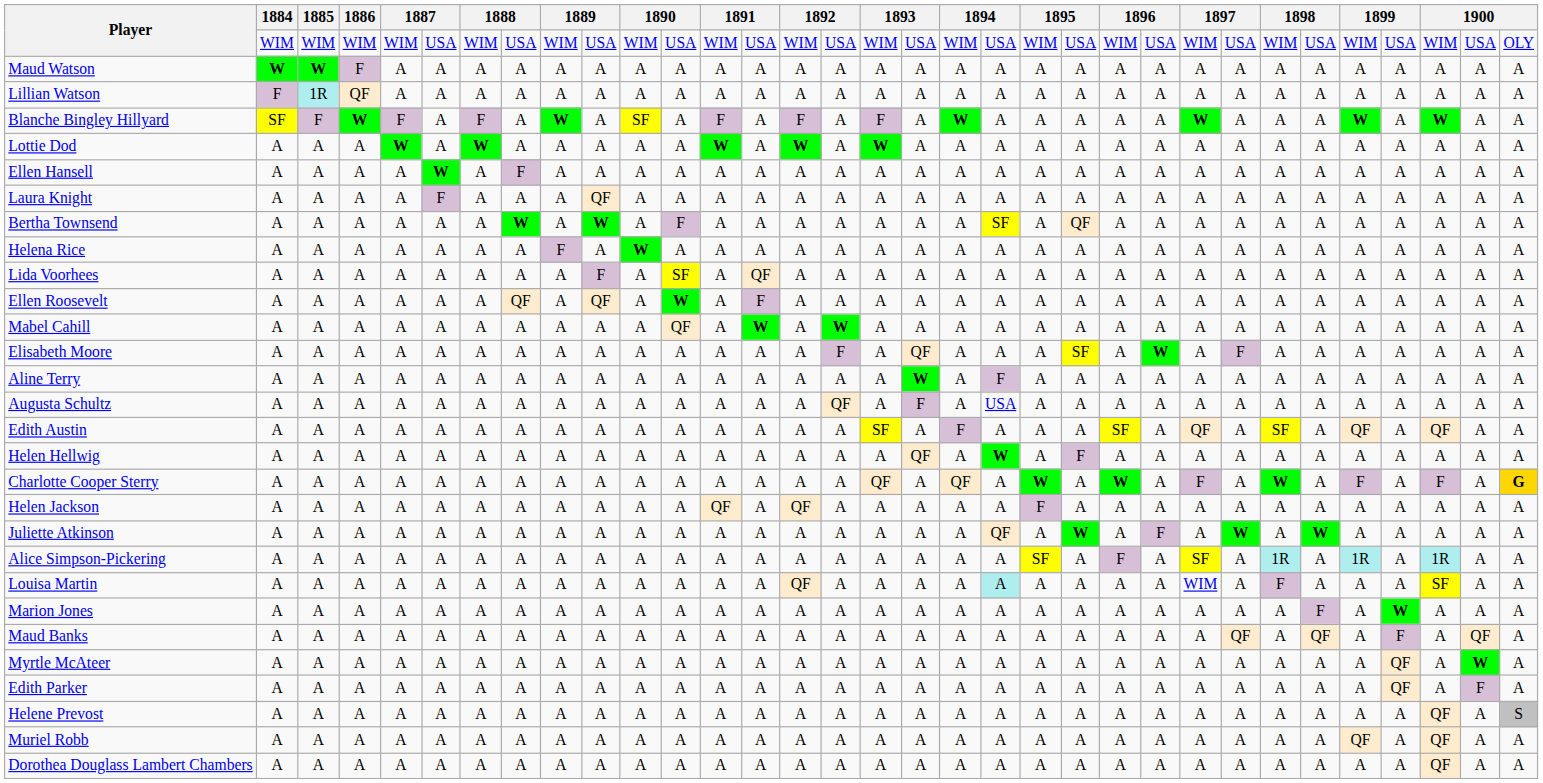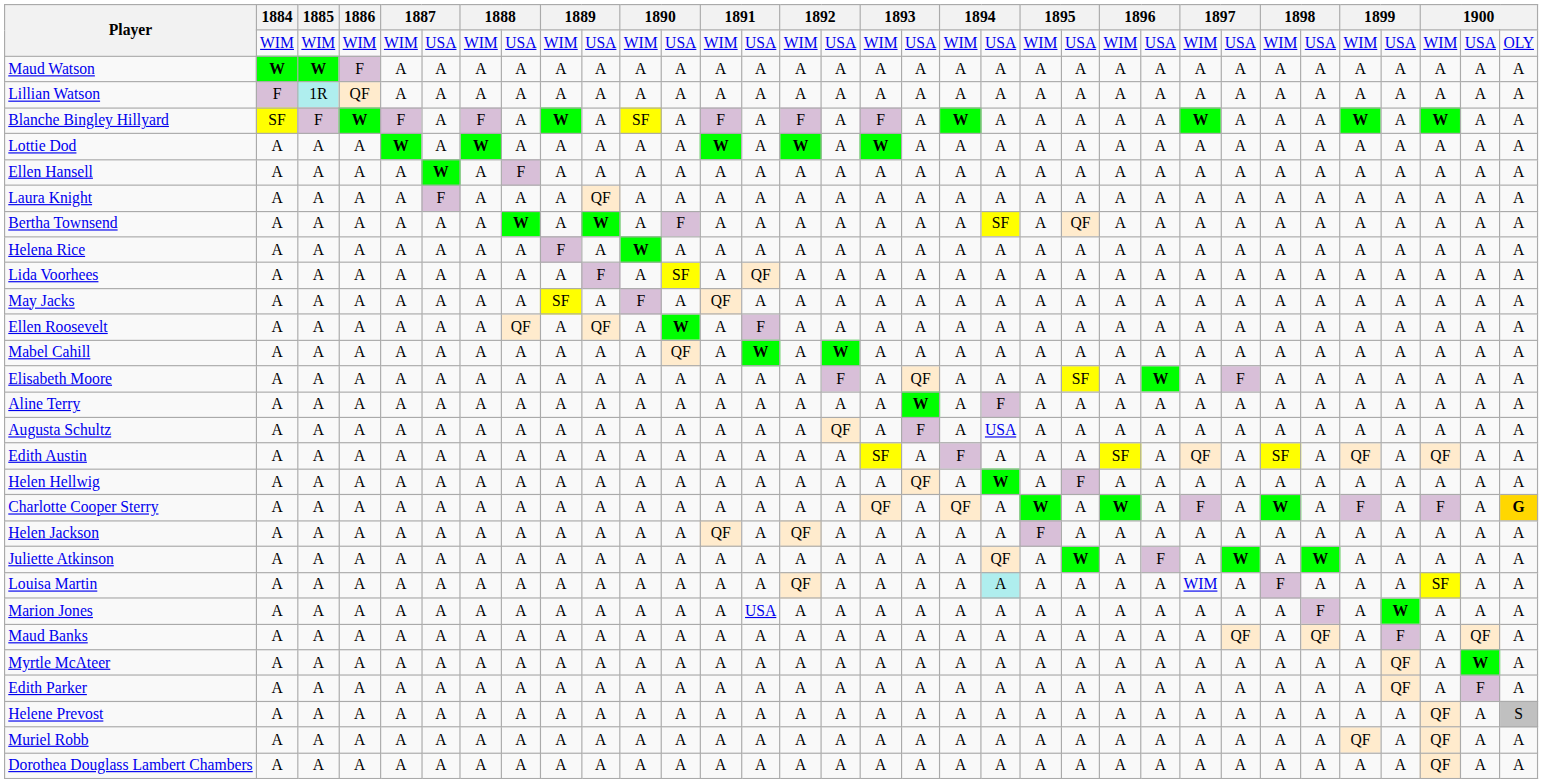 <table class="wikitable" style="font-size:85%;">
 <tr>
 <th rowspan="2">Player</th>
 <th>1884</th>
 <th>1885</th>
 <th>1886</th>
 <th colspan="2">1887</th>
 <th colspan="2">1888</th>
 <th colspan="2">1889</th>
 <th colspan="2">1890</th>
 <th colspan="2">1891</th>
 <th colspan="2">1892</th>
 <th colspan="2">1893</th>
 <th colspan="2">1894</th>
 <th colspan="2">1895</th>
 <th colspan="2">1896</th>
 <th colspan="2">1897</th>
 <th colspan="2">1898</th>
 <th colspan="2">1899</th>
 <th colspan="3">1900</th>
 </tr>
 <tr>
 <td><a href='#'>WIM</a></td>
 <td><a href='#'>WIM</a></td>
 <td><a href='#'>WIM</a></td>
 <td><a href='#'>WIM</a></td>
 <td><a href='#'>USA</a></td>
 <td><a href='#'>WIM</a></td>
 <td><a href='#'>USA</a></td>
 <td><a href='#'>WIM</a></td>
 <td><a href='#'>USA</a></td>
 <td><a href='#'>WIM</a></td>
 <td><a href='#'>USA</a></td>
 <td><a href='#'>WIM</a></td>
 <td><a href='#'>USA</a></td>
 <td><a href='#'>WIM</a></td>
 <td><a href='#'>USA</a></td>
 <td><a href='#'>WIM</a></td>
 <td><a href='#'>USA</a></td>
 <td><a href='#'>WIM</a></td>
 <td><a href='#'>USA</a></td>
 <td><a href='#'>WIM</a></td>
 <td><a href='#'>USA</a></td>
 <td><a href='#'>WIM</a></td>
 <td><a href='#'>USA</a></td>
 <td><a href='#'>WIM</a></td>
 <td><a href='#'>USA</a></td>
 <td><a href='#'>WIM</a></td>
 <td><a href='#'>USA</a></td>
 <td><a href='#'>WIM</a></td>
 <td><a href='#'>USA</a></td>
 <td><a href='#'>WIM</a></td>
 <td><a href='#'>USA</a></td>
 <td><a href='#'>OLY</a></td>
 </tr>
 <tr align="center">
 <td align="left"> <a href='#'>Maud Watson</a></td>
 <td style="background:#00ff00;"><strong>W</strong></td>
 <td style="background:#00ff00;"><strong>W</strong></td>
 <td style="background:#D8BFD8;">F</td>
 <td>A</td>
 <td>A</td>
 <td>A</td>
 <td>A</td>
 <td>A</td>
 <td>A</td>
 <td>A</td>
 <td>A</td>
 <td>A</td>
 <td>A</td>
 <td>A</td>
 <td>A</td>
 <td>A</td>
 <td>A</td>
 <td>A</td>
 <td>A</td>
 <td>A</td>
 <td>A</td>
 <td>A</td>
 <td>A</td>
 <td>A</td>
 <td>A</td>
 <td>A</td>
 <td>A</td>
 <td>A</td>
 <td>A</td>
 <td>A</td>
 <td>A</td>
 <td>A</td>
 </tr>
 <tr align="center">
 <td align="left"> <a href='#'>Lillian Watson</a></td>
 <td style="background:#D8BFD8;">F</td>
 <td style="background:#afeeee;">1R</td>
 <td style="background:#ffebcd;">QF</td>
 <td>A</td>
 <td>A</td>
 <td>A</td>
 <td>A</td>
 <td>A</td>
 <td>A</td>
 <td>A</td>
 <td>A</td>
 <td>A</td>
 <td>A</td>
 <td>A</td>
 <td>A</td>
 <td>A</td>
 <td>A</td>
 <td>A</td>
 <td>A</td>
 <td>A</td>
 <td>A</td>
 <td>A</td>
 <td>A</td>
 <td>A</td>
 <td>A</td>
 <td>A</td>
 <td>A</td>
 <td>A</td>
 <td>A</td>
 <td>A</td>
 <td>A</td>
 <td>A</td>
 </tr>
 <tr align="center">
 <td align="left"> <a href='#'>Blanche Bingley Hillyard</a></td>
 <td style="background:yellow;">SF</td>
 <td style="background:#D8BFD8;">F</td>
 <td style="background:#00ff00;"><strong>W</strong></td>
 <td style="background:#D8BFD8;">F</td>
 <td>A</td>
 <td style="background:#D8BFD8;">F</td>
 <td>A</td>
 <td style="background:#00ff00;"><strong>W</strong></td>
 <td>A</td>
 <td style="background:yellow;">SF</td>
 <td>A</td>
 <td style="background:#D8BFD8;">F</td>
 <td>A</td>
 <td style="background:#D8BFD8;">F</td>
 <td>A</td>
 <td style="background:#D8BFD8;">F</td>
 <td>A</td>
 <td style="background:#00ff00;"><strong>W</strong></td>
 <td>A</td>
 <td>A</td>
 <td>A</td>
 <td>A</td>
 <td>A</td>
 <td style="background:#00ff00;"><strong>W</strong></td>
 <td>A</td>
 <td>A</td>
 <td>A</td>
 <td style="background:#00ff00;"><strong>W</strong></td>
 <td>A</td>
 <td style="background:#00ff00;"><strong>W</strong></td>
 <td>A</td>
 <td>A</td>
 </tr>
 <tr align="center">
 <td align="left"> <a href='#'>Lottie Dod</a></td>
 <td>A</td>
 <td>A</td>
 <td>A</td>
 <td style="background:#00ff00;"><strong>W</strong></td>
 <td>A</td>
 <td style="background:#00ff00;"><strong>W</strong></td>
 <td>A</td>
 <td>A</td>
 <td>A</td>
 <td>A</td>
 <td>A</td>
 <td style="background:#00ff00;"><strong>W</strong></td>
 <td>A</td>
 <td style="background:#00ff00;"><strong>W</strong></td>
 <td>A</td>
 <td style="background:#00ff00;"><strong>W</strong></td>
 <td>A</td>
 <td>A</td>
 <td>A</td>
 <td>A</td>
 <td>A</td>
 <td>A</td>
 <td>A</td>
 <td>A</td>
 <td>A</td>
 <td>A</td>
 <td>A</td>
 <td>A</td>
 <td>A</td>
 <td>A</td>
 <td>A</td>
 <td>A</td>
 </tr>
 <tr align="center">
 <td align="left"> <a href='#'>Ellen Hansell</a></td>
 <td>A</td>
 <td>A</td>
 <td>A</td>
 <td>A</td>
 <td style="background:#00ff00;"><strong>W</strong></td>
 <td>A</td>
 <td style="background:#D8BFD8;">F</td>
 <td>A</td>
 <td>A</td>
 <td>A</td>
 <td>A</td>
 <td>A</td>
 <td>A</td>
 <td>A</td>
 <td>A</td>
 <td>A</td>
 <td>A</td>
 <td>A</td>
 <td>A</td>
 <td>A</td>
 <td>A</td>
 <td>A</td>
 <td>A</td>
 <td>A</td>
 <td>A</td>
 <td>A</td>
 <td>A</td>
 <td>A</td>
 <td>A</td>
 <td>A</td>
 <td>A</td>
 <td>A</td>
 </tr>
 <tr align="center">
 <td align="left"> <a href='#'>Laura Knight</a></td>
 <td>A</td>
 <td>A</td>
 <td>A</td>
 <td>A</td>
 <td style="background:#D8BFD8;">F</td>
 <td>A</td>
 <td>A</td>
 <td>A</td>
 <td style="background:#ffebcd;">QF</td>
 <td>A</td>
 <td>A</td>
 <td>A</td>
 <td>A</td>
 <td>A</td>
 <td>A</td>
 <td>A</td>
 <td>A</td>
 <td>A</td>
 <td>A</td>
 <td>A</td>
 <td>A</td>
 <td>A</td>
 <td>A</td>
 <td>A</td>
 <td>A</td>
 <td>A</td>
 <td>A</td>
 <td>A</td>
 <td>A</td>
 <td>A</td>
 <td>A</td>
 <td>A</td>
 </tr>
 <tr align="center">
 <td align="left"> <a href='#'>Bertha Townsend</a></td>
 <td>A</td>
 <td>A</td>
 <td>A</td>
 <td>A</td>
 <td>A</td>
 <td>A</td>
 <td style="background:#00ff00;"><strong>W</strong></td>
 <td>A</td>
 <td style="background:#00ff00;"><strong>W</strong></td>
 <td>A</td>
 <td style="background:#D8BFD8;">F</td>
 <td>A</td>
 <td>A</td>
 <td>A</td>
 <td>A</td>
 <td>A</td>
 <td>A</td>
 <td>A</td>
 <td style="background:yellow;">SF</td>
 <td>A</td>
 <td style="background:#ffebcd;">QF</td>
 <td>A</td>
 <td>A</td>
 <td>A</td>
 <td>A</td>
 <td>A</td>
 <td>A</td>
 <td>A</td>
 <td>A</td>
 <td>A</td>
 <td>A</td>
 <td>A</td>
 </tr>
 <tr align="center">
 <td align="left"> <a href='#'>Helena Rice</a></td>
 <td>A</td>
 <td>A</td>
 <td>A</td>
 <td>A</td>
 <td>A</td>
 <td>A</td>
 <td>A</td>
 <td style="background:#D8BFD8;">F</td>
 <td>A</td>
 <td style="background:#00ff00;"><strong>W</strong></td>
 <td>A</td>
 <td>A</td>
 <td>A</td>
 <td>A</td>
 <td>A</td>
 <td>A</td>
 <td>A</td>
 <td>A</td>
 <td>A</td>
 <td>A</td>
 <td>A</td>
 <td>A</td>
 <td>A</td>
 <td>A</td>
 <td>A</td>
 <td>A</td>
 <td>A</td>
 <td>A</td>
 <td>A</td>
 <td>A</td>
 <td>A</td>
 <td>A</td>
 </tr>
 <tr align="center">
 <td align="left"> <a href='#'>Lida Voorhees</a></td>
 <td>A</td>
 <td>A</td>
 <td>A</td>
 <td>A</td>
 <td>A</td>
 <td>A</td>
 <td>A</td>
 <td>A</td>
 <td style="background:#D8BFD8;">F</td>
 <td>A</td>
 <td style="background:yellow;">SF</td>
 <td>A</td>
 <td style="background:#ffebcd;">QF</td>
 <td>A</td>
 <td>A</td>
 <td>A</td>
 <td>A</td>
 <td>A</td>
 <td>A</td>
 <td>A</td>
 <td>A</td>
 <td>A</td>
 <td>A</td>
 <td>A</td>
 <td>A</td>
 <td>A</td>
 <td>A</td>
 <td>A</td>
 <td>A</td>
 <td>A</td>
 <td>A</td>
 <td>A</td>
 </tr>
 <tr align="center">
+<td align="left"> <a href='#'>May Jacks</a></td>
+<td>A</td>
+<td>A</td>
+<td>A</td>
+<td>A</td>
+<td>A</td>
+<td>A</td>
+<td>A</td>
+<td style="background:yellow;">SF</td>
+<td>A</td>
+<td style="background:#D8BFD8;">F</td>
+<td>A</td>
+<td style="background:#ffebcd;">QF</td>
+<td>A</td>
+<td>A</td>
+<td>A</td>
+<td>A</td>
+<td>A</td>
+<td>A</td>
+<td>A</td>
+<td>A</td>
+<td>A</td>
+<td>A</td>
+<td>A</td>
+<td>A</td>
+<td>A</td>
+<td>A</td>
+<td>A</td>
+<td>A</td>
+<td>A</td>
+<td>A</td>
+<td>A</td>
+<td>A</td>
+</tr>
+<tr align="center">
 <td align="left"> <a href='#'>Ellen Roosevelt</a></td>
 <td>A</td>
 <td>A</td>
 <td>A</td>
 <td>A</td>
 <td>A</td>
 <td>A</td>
 <td style="background:#ffebcd;">QF</td>
 <td>A</td>
 <td style="background:#ffebcd;">QF</td>
 <td>A</td>
 <td style="background:#00ff00;"><strong>W</strong></td>
 <td>A</td>
 <td style="background:#D8BFD8;">F</td>
 <td>A</td>
 <td>A</td>
 <td>A</td>
 <td>A</td>
 <td>A</td>
 <td>A</td>
 <td>A</td>
 <td>A</td>
 <td>A</td>
 <td>A</td>
 <td>A</td>
 <td>A</td>
 <td>A</td>
 <td>A</td>
 <td>A</td>
 <td>A</td>
 <td>A</td>
 <td>A</td>
 <td>A</td>
 </tr>
 <tr align="center">
 <td align="left"> <a href='#'>Mabel Cahill</a></td>
 <td>A</td>
 <td>A</td>
 <td>A</td>
 <td>A</td>
 <td>A</td>
 <td>A</td>
 <td>A</td>
 <td>A</td>
 <td>A</td>
 <td>A</td>
 <td style="background:#ffebcd;">QF</td>
 <td>A</td>
 <td style="background:#00ff00;"><strong>W</strong></td>
 <td>A</td>
 <td style="background:#00ff00;"><strong>W</strong></td>
 <td>A</td>
 <td>A</td>
 <td>A</td>
 <td>A</td>
 <td>A</td>
 <td>A</td>
 <td>A</td>
 <td>A</td>
 <td>A</td>
 <td>A</td>
 <td>A</td>
 <td>A</td>
 <td>A</td>
 <td>A</td>
 <td>A</td>
 <td>A</td>
 <td>A</td>
 </tr>
 <tr align="center">
 <td align="left"> <a href='#'>Elisabeth Moore</a></td>
 <td>A</td>
 <td>A</td>
 <td>A</td>
 <td>A</td>
 <td>A</td>
 <td>A</td>
 <td>A</td>
 <td>A</td>
 <td>A</td>
 <td>A</td>
 <td>A</td>
 <td>A</td>
 <td>A</td>
 <td>A</td>
 <td style="background:#D8BFD8;">F</td>
 <td>A</td>
 <td style="background:#ffebcd;">QF</td>
 <td>A</td>
 <td>A</td>
 <td>A</td>
 <td style="background:yellow;">SF</td>
 <td>A</td>
 <td style="background:#00ff00;"><strong>W</strong></td>
 <td>A</td>
 <td style="background:#D8BFD8;">F</td>
 <td>A</td>
 <td>A</td>
 <td>A</td>
 <td>A</td>
 <td>A</td>
 <td>A</td>
 <td>A</td>
 </tr>
 <tr align="center">
 <td align="left"> <a href='#'>Aline Terry</a></td>
 <td>A</td>
 <td>A</td>
 <td>A</td>
 <td>A</td>
 <td>A</td>
 <td>A</td>
 <td>A</td>
 <td>A</td>
 <td>A</td>
 <td>A</td>
 <td>A</td>
 <td>A</td>
 <td>A</td>
 <td>A</td>
 <td>A</td>
 <td>A</td>
 <td style="background:#00ff00;"><strong>W</strong></td>
 <td>A</td>
 <td style="background:#D8BFD8;">F</td>
 <td>A</td>
 <td>A</td>
 <td>A</td>
 <td>A</td>
 <td>A</td>
 <td>A</td>
 <td>A</td>
 <td>A</td>
 <td>A</td>
 <td>A</td>
 <td>A</td>
 <td>A</td>
 <td>A</td>
 </tr>
 <tr align="center">
 <td align="left"> <a href='#'>Augusta Schultz</a></td>
 <td>A</td>
 <td>A</td>
 <td>A</td>
 <td>A</td>
 <td>A</td>
 <td>A</td>
 <td>A</td>
 <td>A</td>
 <td>A</td>
 <td>A</td>
 <td>A</td>
 <td>A</td>
 <td>A</td>
 <td>A</td>
 <td style="background:#ffebcd;">QF</td>
 <td>A</td>
 <td style="background:#D8BFD8;">F</td>
 <td>A</td>
 <td><a href='#'>USA</a></td>
 <td>A</td>
 <td>A</td>
 <td>A</td>
 <td>A</td>
 <td>A</td>
 <td>A</td>
 <td>A</td>
 <td>A</td>
 <td>A</td>
 <td>A</td>
 <td>A</td>
 <td>A</td>
 <td>A</td>
 </tr>
 <tr align="center">
 <td align="left"> <a href='#'>Edith Austin</a></td>
 <td>A</td>
 <td>A</td>
 <td>A</td>
 <td>A</td>
 <td>A</td>
 <td>A</td>
 <td>A</td>
 <td>A</td>
 <td>A</td>
 <td>A</td>
 <td>A</td>
 <td>A</td>
 <td>A</td>
 <td>A</td>
 <td>A</td>
 <td style="background:yellow;">SF</td>
 <td>A</td>
 <td style="background:#D8BFD8;">F</td>
 <td>A</td>
 <td>A</td>
 <td>A</td>
 <td style="background:yellow;">SF</td>
 <td>A</td>
 <td style="background:#ffebcd;">QF</td>
 <td>A</td>
 <td style="background:yellow;">SF</td>
 <td>A</td>
 <td style="background:#ffebcd;">QF</td>
 <td>A</td>
 <td style="background:#ffebcd;">QF</td>
 <td>A</td>
 <td>A</td>
 </tr>
 <tr align="center">
 <td align="left"> <a href='#'>Helen Hellwig</a></td>
 <td>A</td>
 <td>A</td>
 <td>A</td>
 <td>A</td>
 <td>A</td>
 <td>A</td>
 <td>A</td>
 <td>A</td>
 <td>A</td>
 <td>A</td>
 <td>A</td>
 <td>A</td>
 <td>A</td>
 <td>A</td>
 <td>A</td>
 <td>A</td>
 <td style="background:#ffebcd;">QF</td>
 <td>A</td>
 <td style="background:#00ff00;"><strong>W</strong></td>
 <td>A</td>
 <td style="background:#D8BFD8;">F</td>
 <td>A</td>
 <td>A</td>
 <td>A</td>
 <td>A</td>
 <td>A</td>
 <td>A</td>
 <td>A</td>
 <td>A</td>
 <td>A</td>
 <td>A</td>
 <td>A</td>
 </tr>
 <tr align="center">
 <td align="left"> <a href='#'>Charlotte Cooper Sterry</a></td>
 <td>A</td>
 <td>A</td>
 <td>A</td>
 <td>A</td>
 <td>A</td>
 <td>A</td>
 <td>A</td>
 <td>A</td>
 <td>A</td>
 <td>A</td>
 <td>A</td>
 <td>A</td>
 <td>A</td>
 <td>A</td>
 <td>A</td>
 <td style="background:#ffebcd;">QF</td>
 <td>A</td>
 <td style="background:#ffebcd;">QF</td>
 <td>A</td>
 <td style="background:#00ff00;"><strong>W</strong></td>
 <td>A</td>
 <td style="background:#00ff00;"><strong>W</strong></td>
 <td>A</td>
 <td style="background:#D8BFD8;">F</td>
 <td>A</td>
 <td style="background:#00ff00;"><strong>W</strong></td>
 <td>A</td>
 <td style="background:#D8BFD8;">F</td>
 <td>A</td>
 <td style="background:#D8BFD8;">F</td>
 <td>A</td>
 <td style="background:gold;"><strong>G</strong></td>
 </tr>
 <tr align="center">
 <td align="left">  <a href='#'>Helen Jackson</a></td>
 <td>A</td>
 <td>A</td>
 <td>A</td>
 <td>A</td>
 <td>A</td>
 <td>A</td>
 <td>A</td>
 <td>A</td>
 <td>A</td>
 <td>A</td>
 <td>A</td>
 <td style="background:#ffebcd;">QF</td>
 <td>A</td>
 <td style="background:#ffebcd;">QF</td>
 <td>A</td>
 <td>A</td>
 <td>A</td>
 <td>A</td>
 <td>A</td>
 <td style="background:#D8BFD8;">F</td>
 <td>A</td>
 <td>A</td>
 <td>A</td>
 <td>A</td>
 <td>A</td>
 <td>A</td>
 <td>A</td>
 <td>A</td>
 <td>A</td>
 <td>A</td>
 <td>A</td>
 <td>A</td>
 </tr>
 <tr align="center">
 <td align="left"> <a href='#'>Juliette Atkinson</a></td>
 <td>A</td>
 <td>A</td>
 <td>A</td>
 <td>A</td>
 <td>A</td>
 <td>A</td>
 <td>A</td>
 <td>A</td>
 <td>A</td>
 <td>A</td>
 <td>A</td>
 <td>A</td>
 <td>A</td>
 <td>A</td>
 <td>A</td>
 <td>A</td>
 <td>A</td>
 <td>A</td>
 <td style="background:#ffebcd;">QF</td>
 <td>A</td>
 <td style="background:#00ff00;"><strong>W</strong></td>
 <td>A</td>
 <td style="background:#D8BFD8;">F</td>
 <td>A</td>
 <td style="background:#00ff00;"><strong>W</strong></td>
 <td>A</td>
 <td style="background:#00ff00;"><strong>W</strong></td>
 <td>A</td>
 <td>A</td>
 <td>A</td>
 <td>A</td>
 <td>A</td>
 </tr>
 <tr align="center">
-<td align="left"> <a href='#'>Alice Simpson-Pickering</a></td>
-<td>A</td>
-<td>A</td>
-<td>A</td>
-<td>A</td>
-<td>A</td>
-<td>A</td>
-<td>A</td>
-<td>A</td>
-<td>A</td>
-<td>A</td>
-<td>A</td>
-<td>A</td>
-<td>A</td>
-<td>A</td>
-<td>A</td>
-<td>A</td>
-<td>A</td>
-<td>A</td>
-<td>A</td>
-<td style="background:yellow;">SF</td>
-<td>A</td>
-<td style="background:#D8BFD8;">F</td>
-<td>A</td>
-<td style="background:yellow;">SF</td>
-<td>A</td>
-<td style="background:#afeeee;">1R</td>
-<td>A</td>
-<td style="background:#afeeee;">1R</td>
-<td>A</td>
-<td style="background:#afeeee;">1R</td>
-<td>A</td>
-<td>A</td>
-</tr>
-<tr align="center">
 <td align="left"> <a href='#'>Louisa Martin</a></td>
 <td>A</td>
 <td>A</td>
 <td>A</td>
 <td>A</td>
 <td>A</td>
 <td>A</td>
 <td>A</td>
 <td>A</td>
 <td>A</td>
 <td>A</td>
 <td>A</td>
 <td>A</td>
 <td>A</td>
 <td style="background:#ffebcd;">QF</td>
 <td>A</td>
 <td>A</td>
 <td>A</td>
 <td>A</td>
 <td style="background: paleturquoise;">A</td>
 <td>A</td>
 <td>A</td>
 <td>A</td>
 <td>A</td>
 <td><a href='#'>WIM</a></td>
 <td>A</td>
 <td style="background:#D8BFD8;">F</td>
 <td>A</td>
 <td>A</td>
 <td>A</td>
 <td style="background:yellow;">SF</td>
 <td>A</td>
 <td>A</td>
 </tr>
 <tr align="center">
 <td align="left"> <a href='#'>Marion Jones</a></td>
 <td>A</td>
 <td>A</td>
 <td>A</td>
 <td>A</td>
 <td>A</td>
 <td>A</td>
 <td>A</td>
 <td>A</td>
 <td>A</td>
 <td>A</td>
 <td>A</td>
 <td>A</td>
-<td>A</td>
+<td><a href='#'>USA</a></td>
 <td>A</td>
 <td>A</td>
 <td>A</td>
 <td>A</td>
 <td>A</td>
 <td>A</td>
 <td>A</td>
 <td>A</td>
 <td>A</td>
 <td>A</td>
 <td>A</td>
 <td>A</td>
 <td>A</td>
 <td style="background:#D8BFD8;">F</td>
 <td>A</td>
 <td style="background:#00ff00;"><strong>W</strong></td>
 <td>A</td>
 <td>A</td>
 <td>A</td>
 </tr>
 <tr align="center">
 <td align="left"> <a href='#'>Maud Banks</a></td>
 <td>A</td>
 <td>A</td>
 <td>A</td>
 <td>A</td>
 <td>A</td>
 <td>A</td>
 <td>A</td>
 <td>A</td>
 <td>A</td>
 <td>A</td>
 <td>A</td>
 <td>A</td>
 <td>A</td>
 <td>A</td>
 <td>A</td>
 <td>A</td>
 <td>A</td>
 <td>A</td>
 <td>A</td>
 <td>A</td>
 <td>A</td>
 <td>A</td>
 <td>A</td>
 <td>A</td>
 <td style="background:#ffebcd;">QF</td>
 <td>A</td>
 <td style="background:#ffebcd;">QF</td>
 <td>A</td>
 <td style="background:#D8BFD8;">F</td>
 <td>A</td>
 <td style="background:#ffebcd;">QF</td>
 <td>A</td>
 </tr>
 <tr align="center">
 <td align="left"> <a href='#'>Myrtle McAteer</a></td>
 <td>A</td>
 <td>A</td>
 <td>A</td>
 <td>A</td>
 <td>A</td>
 <td>A</td>
 <td>A</td>
 <td>A</td>
 <td>A</td>
 <td>A</td>
 <td>A</td>
 <td>A</td>
 <td>A</td>
 <td>A</td>
 <td>A</td>
 <td>A</td>
 <td>A</td>
 <td>A</td>
 <td>A</td>
 <td>A</td>
 <td>A</td>
 <td>A</td>
 <td>A</td>
 <td>A</td>
 <td>A</td>
 <td>A</td>
 <td>A</td>
 <td>A</td>
 <td style="background:#ffebcd;">QF</td>
 <td>A</td>
 <td style="background:#00ff00;"><strong>W</strong></td>
 <td>A</td>
 </tr>
 <tr align="center">
 <td align="left"> <a href='#'>Edith Parker</a></td>
 <td>A</td>
 <td>A</td>
 <td>A</td>
 <td>A</td>
 <td>A</td>
 <td>A</td>
 <td>A</td>
 <td>A</td>
 <td>A</td>
 <td>A</td>
 <td>A</td>
 <td>A</td>
 <td>A</td>
 <td>A</td>
 <td>A</td>
 <td>A</td>
 <td>A</td>
 <td>A</td>
 <td>A</td>
 <td>A</td>
 <td>A</td>
 <td>A</td>
 <td>A</td>
 <td>A</td>
 <td>A</td>
 <td>A</td>
 <td>A</td>
 <td>A</td>
 <td style="background:#ffebcd;">QF</td>
 <td>A</td>
 <td style="background:#D8BFD8;">F</td>
 <td>A</td>
 </tr>
 <tr align="center">
 <td align="left"> <a href='#'>Helene Prevost</a></td>
 <td>A</td>
 <td>A</td>
 <td>A</td>
 <td>A</td>
 <td>A</td>
 <td>A</td>
 <td>A</td>
 <td>A</td>
 <td>A</td>
 <td>A</td>
 <td>A</td>
 <td>A</td>
 <td>A</td>
 <td>A</td>
 <td>A</td>
 <td>A</td>
 <td>A</td>
 <td>A</td>
 <td>A</td>
 <td>A</td>
 <td>A</td>
 <td>A</td>
 <td>A</td>
 <td>A</td>
 <td>A</td>
 <td>A</td>
 <td>A</td>
 <td>A</td>
 <td>A</td>
 <td style="background:#ffebcd;">QF</td>
 <td>A</td>
 <td style="background:silver;">S</td>
 </tr>
 <tr align="center">
 <td align="left"> <a href='#'>Muriel Robb</a></td>
 <td>A</td>
 <td>A</td>
 <td>A</td>
 <td>A</td>
 <td>A</td>
 <td>A</td>
 <td>A</td>
 <td>A</td>
 <td>A</td>
 <td>A</td>
 <td>A</td>
 <td>A</td>
 <td>A</td>
 <td>A</td>
 <td>A</td>
 <td>A</td>
 <td>A</td>
 <td>A</td>
 <td>A</td>
 <td>A</td>
 <td>A</td>
 <td>A</td>
 <td>A</td>
 <td>A</td>
 <td>A</td>
 <td>A</td>
 <td>A</td>
 <td style="background:#ffebcd;">QF</td>
 <td>A</td>
 <td style="background:#ffebcd;">QF</td>
 <td>A</td>
 <td>A</td>
 </tr>
 <tr align="center">
 <td align="left"> <a href='#'>Dorothea Douglass Lambert Chambers</a></td>
 <td>A</td>
 <td>A</td>
 <td>A</td>
 <td>A</td>
 <td>A</td>
 <td>A</td>
 <td>A</td>
 <td>A</td>
 <td>A</td>
 <td>A</td>
 <td>A</td>
 <td>A</td>
 <td>A</td>
 <td>A</td>
 <td>A</td>
 <td>A</td>
 <td>A</td>
 <td>A</td>
 <td>A</td>
 <td>A</td>
 <td>A</td>
 <td>A</td>
 <td>A</td>
 <td>A</td>
 <td>A</td>
 <td>A</td>
 <td>A</td>
 <td>A</td>
 <td>A</td>
 <td style="background:#ffebcd;">QF</td>
 <td>A</td>
 <td>A</td>
 </tr>
 </table>
